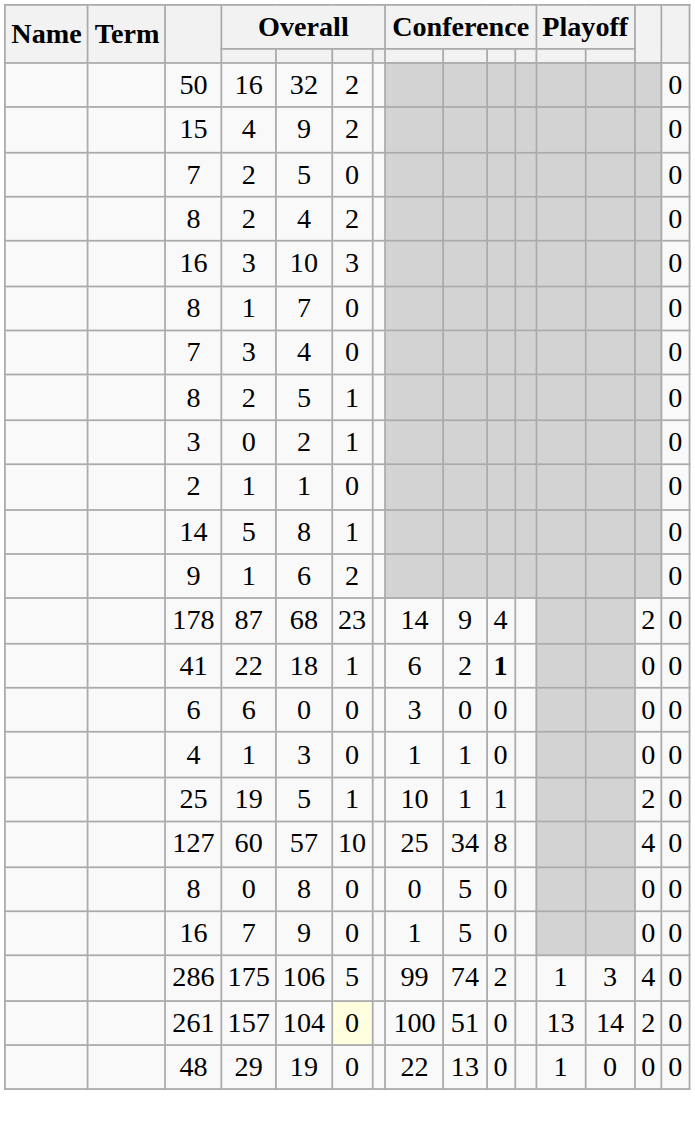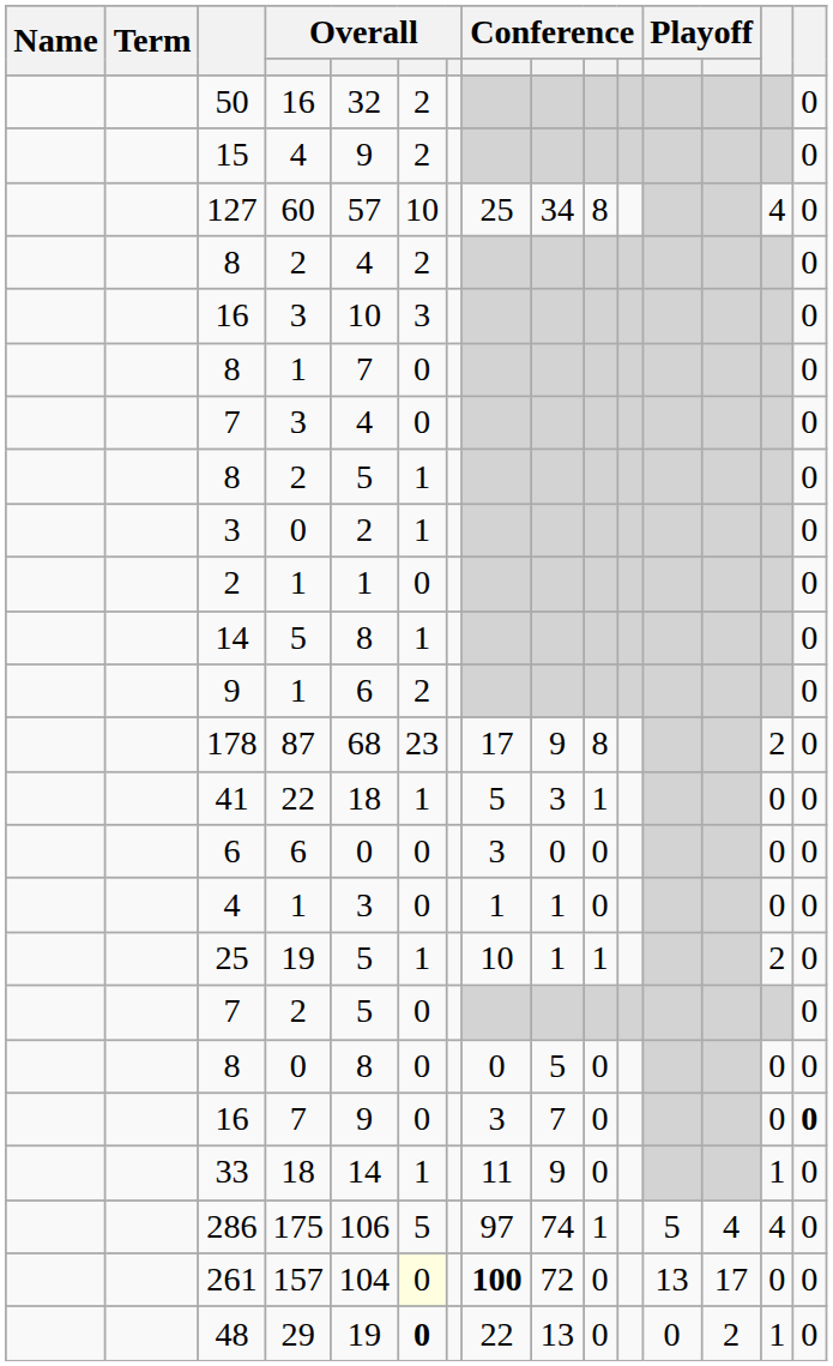 <table class="wikitable sortable" style="text-align:center">
 <tr>
 <th rowspan=2>Name</th>
 <th rowspan=2>Term</th>
 <th rowspan=2></th>
 <th colspan=4>Overall</th>
 <th colspan=4>Conference</th>
 <th colspan=2>Playoff</th>
 <th rowspan=2></th>
 <th rowspan=2></th>
 </tr>
 <tr>
 <th></th>
 <th></th>
 <th></th>
 <th></th>
 <th></th>
 <th></th>
 <th></th>
 <th></th>
 <th></th>
 <th></th>
 </tr>
 <tr>
 <td></td>
 <td></td>
 <td>50</td>
 <td>16</td>
 <td>32</td>
 <td>2</td>
 <td></td>
 <td bgcolor=lightgrey> </td>
 <td bgcolor=lightgrey> </td>
 <td bgcolor=lightgrey> </td>
 <td bgcolor=lightgrey> </td>
 <td bgcolor=lightgrey> </td>
 <td bgcolor=lightgrey> </td>
 <td bgcolor=lightgrey> </td>
 <td>0</td>
 </tr>
 <tr>
 <td></td>
 <td></td>
 <td>15</td>
 <td>4</td>
 <td>9</td>
 <td>2</td>
 <td></td>
 <td bgcolor=lightgrey> </td>
 <td bgcolor=lightgrey> </td>
 <td bgcolor=lightgrey> </td>
 <td bgcolor=lightgrey> </td>
 <td bgcolor=lightgrey> </td>
 <td bgcolor=lightgrey> </td>
 <td bgcolor=lightgrey> </td>
 <td>0</td>
 </tr>
 <tr>
 <td></td>
 <td></td>
-<td>7</td>
-<td>2</td>
-<td>5</td>
-<td>0</td>
+<td>127</td>
+<td>60</td>
+<td>57</td>
+<td>10</td>
+<td></td>
+<td>25</td>
+<td>34</td>
+<td>8</td>
 <td></td>
 <td bgcolor=lightgrey> </td>
 <td bgcolor=lightgrey> </td>
-<td bgcolor=lightgrey> </td>
-<td bgcolor=lightgrey> </td>
-<td bgcolor=lightgrey> </td>
-<td bgcolor=lightgrey> </td>
-<td bgcolor=lightgrey> </td>
+<td>4</td>
 <td>0</td>
 </tr>
 <tr>
 <td></td>
 <td></td>
 <td>8</td>
 <td>2</td>
 <td>4</td>
 <td>2</td>
 <td></td>
 <td bgcolor=lightgrey> </td>
 <td bgcolor=lightgrey> </td>
 <td bgcolor=lightgrey> </td>
 <td bgcolor=lightgrey> </td>
 <td bgcolor=lightgrey> </td>
 <td bgcolor=lightgrey> </td>
 <td bgcolor=lightgrey> </td>
 <td>0</td>
 </tr>
 <tr>
 <td></td>
 <td></td>
 <td>16</td>
 <td>3</td>
 <td>10</td>
 <td>3</td>
 <td></td>
 <td bgcolor=lightgrey> </td>
 <td bgcolor=lightgrey> </td>
 <td bgcolor=lightgrey> </td>
 <td bgcolor=lightgrey> </td>
 <td bgcolor=lightgrey> </td>
 <td bgcolor=lightgrey> </td>
 <td bgcolor=lightgrey> </td>
 <td>0</td>
 </tr>
 <tr>
 <td></td>
 <td></td>
 <td>8</td>
 <td>1</td>
 <td>7</td>
 <td>0</td>
 <td></td>
 <td bgcolor=lightgrey> </td>
 <td bgcolor=lightgrey> </td>
 <td bgcolor=lightgrey> </td>
 <td bgcolor=lightgrey> </td>
 <td bgcolor=lightgrey> </td>
 <td bgcolor=lightgrey> </td>
 <td bgcolor=lightgrey> </td>
 <td>0</td>
 </tr>
 <tr>
 <td></td>
 <td></td>
 <td>7</td>
 <td>3</td>
 <td>4</td>
 <td>0</td>
 <td></td>
 <td bgcolor=lightgrey> </td>
 <td bgcolor=lightgrey> </td>
 <td bgcolor=lightgrey> </td>
 <td bgcolor=lightgrey> </td>
 <td bgcolor=lightgrey> </td>
 <td bgcolor=lightgrey> </td>
 <td bgcolor=lightgrey> </td>
 <td>0</td>
 </tr>
 <tr>
 <td></td>
 <td></td>
 <td>8</td>
 <td>2</td>
 <td>5</td>
 <td>1</td>
 <td></td>
 <td bgcolor=lightgrey> </td>
 <td bgcolor=lightgrey> </td>
 <td bgcolor=lightgrey> </td>
 <td bgcolor=lightgrey> </td>
 <td bgcolor=lightgrey> </td>
 <td bgcolor=lightgrey> </td>
 <td bgcolor=lightgrey> </td>
 <td>0</td>
 </tr>
 <tr>
 <td></td>
 <td></td>
 <td>3</td>
 <td>0</td>
 <td>2</td>
 <td>1</td>
 <td></td>
 <td bgcolor=lightgrey> </td>
 <td bgcolor=lightgrey> </td>
 <td bgcolor=lightgrey> </td>
 <td bgcolor=lightgrey> </td>
 <td bgcolor=lightgrey> </td>
 <td bgcolor=lightgrey> </td>
 <td bgcolor=lightgrey> </td>
 <td>0</td>
 </tr>
 <tr>
 <td></td>
 <td></td>
 <td>2</td>
 <td>1</td>
 <td>1</td>
 <td>0</td>
 <td></td>
 <td bgcolor=lightgrey> </td>
 <td bgcolor=lightgrey> </td>
 <td bgcolor=lightgrey> </td>
 <td bgcolor=lightgrey> </td>
 <td bgcolor=lightgrey> </td>
 <td bgcolor=lightgrey> </td>
 <td bgcolor=lightgrey> </td>
 <td>0</td>
 </tr>
 <tr>
 <td></td>
 <td></td>
 <td>14</td>
 <td>5</td>
 <td>8</td>
 <td>1</td>
 <td></td>
 <td bgcolor=lightgrey> </td>
 <td bgcolor=lightgrey> </td>
 <td bgcolor=lightgrey> </td>
 <td bgcolor=lightgrey> </td>
 <td bgcolor=lightgrey> </td>
 <td bgcolor=lightgrey> </td>
 <td bgcolor=lightgrey> </td>
 <td>0</td>
 </tr>
 <tr>
 <td></td>
 <td></td>
 <td>9</td>
 <td>1</td>
 <td>6</td>
 <td>2</td>
 <td></td>
 <td bgcolor=lightgrey> </td>
 <td bgcolor=lightgrey> </td>
 <td bgcolor=lightgrey> </td>
 <td bgcolor=lightgrey> </td>
 <td bgcolor=lightgrey> </td>
 <td bgcolor=lightgrey> </td>
 <td bgcolor=lightgrey> </td>
 <td>0</td>
 </tr>
 <tr>
 <td></td>
 <td></td>
 <td>178</td>
 <td>87</td>
 <td>68</td>
 <td>23</td>
 <td></td>
-<td>14</td>
+<td>17</td>
 <td>9</td>
-<td>4</td>
+<td>8</td>
 <td></td>
 <td bgcolor=lightgrey> </td>
 <td bgcolor=lightgrey> </td>
 <td>2</td>
 <td>0</td>
 </tr>
 <tr>
 <td></td>
 <td></td>
 <td>41</td>
 <td>22</td>
 <td>18</td>
 <td>1</td>
 <td></td>
-<td>6</td>
-<td>2</td>
-<td><strong>1</strong></td>
+<td>5</td>
+<td>3</td>
+<td>1</td>
 <td></td>
 <td bgcolor=lightgrey> </td>
 <td bgcolor=lightgrey> </td>
 <td>0</td>
 <td>0</td>
 </tr>
 <tr>
 <td></td>
 <td></td>
 <td>6</td>
 <td>6</td>
 <td>0</td>
 <td>0</td>
 <td></td>
 <td>3</td>
 <td>0</td>
 <td>0</td>
 <td></td>
 <td bgcolor=lightgrey> </td>
 <td bgcolor=lightgrey> </td>
 <td>0</td>
 <td>0</td>
 </tr>
 <tr>
 <td></td>
 <td></td>
 <td>4</td>
 <td>1</td>
 <td>3</td>
 <td>0</td>
 <td></td>
 <td>1</td>
 <td>1</td>
 <td>0</td>
 <td></td>
 <td bgcolor=lightgrey> </td>
 <td bgcolor=lightgrey> </td>
 <td>0</td>
 <td>0</td>
 </tr>
 <tr>
 <td></td>
 <td></td>
 <td>25</td>
 <td>19</td>
 <td>5</td>
 <td>1</td>
 <td></td>
 <td>10</td>
 <td>1</td>
 <td>1</td>
 <td></td>
 <td bgcolor=lightgrey> </td>
 <td bgcolor=lightgrey> </td>
 <td>2</td>
 <td>0</td>
 </tr>
 <tr>
 <td></td>
 <td></td>
-<td>127</td>
-<td>60</td>
-<td>57</td>
-<td>10</td>
-<td></td>
-<td>25</td>
-<td>34</td>
-<td>8</td>
+<td>7</td>
+<td>2</td>
+<td>5</td>
+<td>0</td>
 <td></td>
 <td bgcolor=lightgrey> </td>
 <td bgcolor=lightgrey> </td>
-<td>4</td>
+<td bgcolor=lightgrey> </td>
+<td bgcolor=lightgrey> </td>
+<td bgcolor=lightgrey> </td>
+<td bgcolor=lightgrey> </td>
+<td bgcolor=lightgrey> </td>
 <td>0</td>
 </tr>
 <tr>
 <td></td>
 <td></td>
 <td>8</td>
 <td>0</td>
 <td>8</td>
 <td>0</td>
 <td></td>
 <td>0</td>
 <td>5</td>
 <td>0</td>
 <td></td>
 <td bgcolor=lightgrey> </td>
 <td bgcolor=lightgrey> </td>
 <td>0</td>
 <td>0</td>
 </tr>
 <tr>
 <td></td>
 <td></td>
 <td>16</td>
 <td>7</td>
 <td>9</td>
 <td>0</td>
 <td></td>
-<td>1</td>
-<td>5</td>
+<td>3</td>
+<td>7</td>
 <td>0</td>
 <td></td>
 <td bgcolor=lightgrey> </td>
 <td bgcolor=lightgrey> </td>
 <td>0</td>
+<td><strong>0</strong></td>
+</tr>
+<tr>
+<td></td>
+<td></td>
+<td>33</td>
+<td>18</td>
+<td>14</td>
+<td>1</td>
+<td></td>
+<td>11</td>
+<td>9</td>
+<td>0</td>
+<td></td>
+<td bgcolor=lightgrey> </td>
+<td bgcolor=lightgrey> </td>
+<td>1</td>
 <td>0</td>
 </tr>
 <tr>
 <td></td>
 <td></td>
 <td>286</td>
 <td>175</td>
 <td>106</td>
 <td>5</td>
 <td></td>
-<td>99</td>
+<td>97</td>
 <td>74</td>
-<td>2</td>
+<td>1</td>
 <td></td>
-<td>1</td>
-<td>3</td>
+<td>5</td>
+<td>4</td>
 <td>4</td>
 <td>0</td>
 </tr>
 <tr>
 <td></td>
 <td></td>
 <td>261</td>
 <td>157</td>
 <td>104</td>
 <td style="background: lightyellow;">0</td>
 <td></td>
-<td>100</td>
-<td>51</td>
+<td><strong>100</strong></td>
+<td>72</td>
 <td>0</td>
 <td></td>
 <td>13</td>
-<td>14</td>
-<td>2</td>
+<td>17</td>
+<td>0</td>
 <td>0</td>
 </tr>
 <tr>
 <td></td>
 <td></td>
 <td>48</td>
 <td>29</td>
 <td>19</td>
-<td>0</td>
+<td><strong>0</strong></td>
 <td></td>
 <td>22</td>
 <td>13</td>
 <td>0</td>
 <td></td>
+<td>0</td>
+<td>2</td>
 <td>1</td>
-<td>0</td>
-<td>0</td>
 <td>0</td>
 </tr>
 </table>
